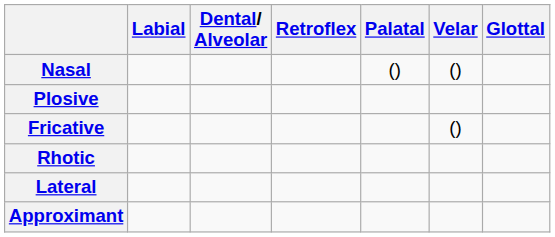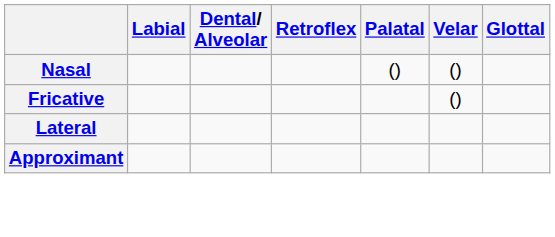 <table class="wikitable" style="text-align: center;">
 <tr>
 <th></th>
 <th><a href='#'>Labial</a></th>
 <th><a href='#'>Dental</a>/<br><a href='#'>Alveolar</a></th>
 <th><a href='#'>Retroflex</a></th>
 <th><a href='#'>Palatal</a></th>
 <th><a href='#'>Velar</a></th>
 <th><a href='#'>Glottal</a></th>
 </tr>
 <tr>
 <th><a href='#'>Nasal</a></th>
 <td></td>
 <td></td>
 <td></td>
 <td>()</td>
 <td>()</td>
 <td></td>
 </tr>
 <tr>
-<th><a href='#'>Plosive</a></th>
-<td>   <br>   </td>
-<td>    <br>   </td>
-<td>    <br>   </td>
-<td>    <br>   </td>
-<td>    <br>   </td>
-<td></td>
-</tr>
-<tr>
 <th><a href='#'>Fricative</a></th>
 <td></td>
 <td>  </td>
 <td></td>
 <td></td>
 <td>  ()</td>
-<td></td>
-</tr>
-<tr>
-<th><a href='#'>Rhotic</a></th>
-<td></td>
-<td></td>
-<td></td>
-<td></td>
-<td></td>
 <td></td>
 </tr>
 <tr>
 <th><a href='#'>Lateral</a></th>
 <td></td>
 <td></td>
 <td></td>
 <td></td>
 <td></td>
 <td></td>
 </tr>
 <tr>
 <th><a href='#'>Approximant</a></th>
 <td></td>
 <td></td>
 <td></td>
 <td></td>
 <td></td>
 <td></td>
 </tr>
 </table>
